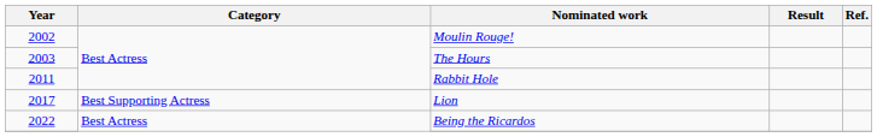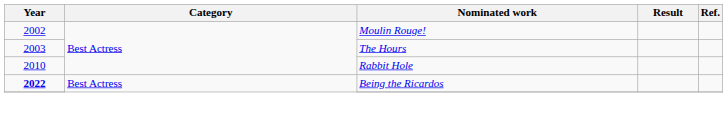 <table class=wikitable>
 <tr>
 <th scope="col" style="width:5em;">Year</th>
 <th scope="col" style="width:26em;">Category</th>
 <th scope="col" style="width:25em;">Nominated work</th>
 <th scope="col" style="width:5em;">Result</th>
 <th>Ref.</th>
 </tr>
 <tr>
 <td style="text-align:center;"><a href='#'>2002</a></td>
 <td rowspan="3"><a href='#'>Best Actress</a></td>
 <td><em><a href='#'>Moulin Rouge!</a></em></td>
 <td></td>
 <td style="text-align:center;"></td>
 </tr>
 <tr>
 <td style="text-align:center;"><a href='#'>2003</a></td>
 <td><em><a href='#'>The Hours</a></em></td>
 <td></td>
 <td style="text-align:center;"></td>
 </tr>
 <tr>
-<td style="text-align:center;"><a href='#'>2011</a></td>
+<td style="text-align:center;"><a href='#'>2010</a></td>
 <td><em><a href='#'>Rabbit Hole</a></em></td>
 <td></td>
 <td style="text-align:center;"></td>
 </tr>
 <tr>
-<td style="text-align:center;"><a href='#'>2017</a></td>
-<td><a href='#'>Best Supporting Actress</a></td>
-<td><em><a href='#'>Lion</a></em></td>
-<td></td>
-<td style="text-align:center;"></td>
-</tr>
-<tr>
-<td style="text-align:center;"><a href='#'>2022</a></td>
+<td style="text-align:center;"><strong><a href='#'>2022</a></strong></td>
 <td rowspan="3"><a href='#'>Best Actress</a></td>
 <td><em><a href='#'>Being the Ricardos</a></em></td>
 <td></td>
 <td style="text-align:center;"></td>
 </tr>
 <tr>
 </tr>
 </table>
